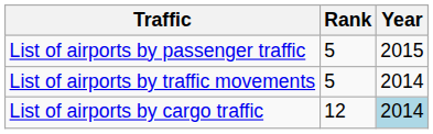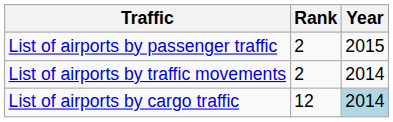 <table class="wikitable sortable" width= align=>
 <tr style="background:lightgrey;">
 <th>Traffic</th>
 <th>Rank</th>
 <th>Year</th>
 </tr>
 <tr>
 <td><a href='#'>List of airports by passenger traffic</a></td>
-<td>5</td>
+<td>2</td>
 <td>2015</td>
 </tr>
 <tr>
 <td><a href='#'>List of airports by traffic movements</a></td>
-<td>5</td>
+<td>2</td>
 <td>2014</td>
 </tr>
 <tr>
 <td><a href='#'>List of airports by cargo traffic</a></td>
 <td>12</td>
 <td style="background: lightblue;">2014</td>
 </tr>
 </table>
